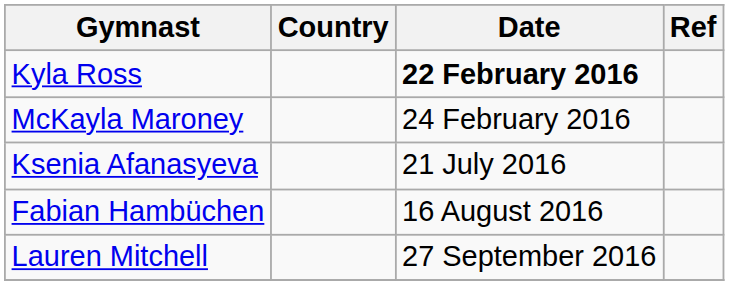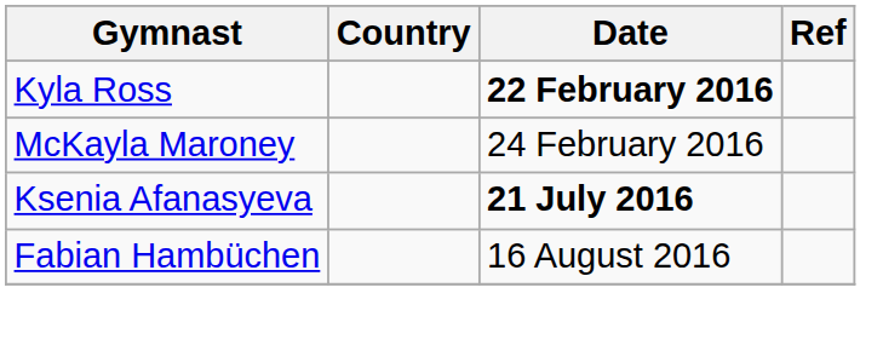 <table class="wikitable">
 <tr>
 <th>Gymnast</th>
 <th>Country</th>
 <th>Date</th>
 <th>Ref</th>
 </tr>
 <tr>
 <td><a href='#'>Kyla Ross</a></td>
 <td></td>
 <td><strong>22 February 2016</strong></td>
 <td></td>
 </tr>
 <tr>
 <td><a href='#'>McKayla Maroney</a></td>
 <td></td>
 <td>24 February 2016</td>
 <td></td>
 </tr>
 <tr>
 <td><a href='#'>Ksenia Afanasyeva</a></td>
 <td></td>
-<td>21 July 2016</td>
+<td><strong>21 July 2016</strong></td>
 <td></td>
 </tr>
 <tr>
 <td><a href='#'>Fabian Hambüchen</a></td>
 <td></td>
 <td>16 August 2016</td>
 <td></td>
 </tr>
 <tr>
-<td><a href='#'>Lauren Mitchell</a></td>
-<td></td>
-<td>27 September 2016</td>
-<td></td>
-</tr>
-<tr>
 </tr>
 </table>
